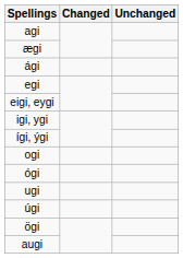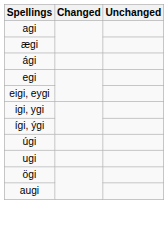 <table class="wikitable" style="text-align: center;">
 <tr>
 <th>Spellings</th>
 <th>Changed</th>
 <th>Unchanged</th>
 </tr>
 <tr>
 <td>agi</td>
 <td rowspan="2"></td>
 <td></td>
 </tr>
 <tr>
 <td>ægi</td>
 <td></td>
 </tr>
 <tr>
 <td>ági</td>
 <td></td>
 <td></td>
 </tr>
 <tr>
 <td>egi</td>
 <td rowspan="2"></td>
 <td></td>
 </tr>
 <tr>
 <td>eigi, eygi</td>
 <td></td>
 </tr>
 <tr>
 <td>igi, ygi</td>
 <td rowspan="2"></td>
 <td></td>
 </tr>
 <tr>
 <td>ígi, ýgi</td>
 <td></td>
 </tr>
 <tr>
-<td>ogi</td>
-<td></td>
-<td></td>
-</tr>
-<tr>
-<td>ógi</td>
+<td>úgi</td>
 <td></td>
 <td></td>
 </tr>
 <tr>
 <td>ugi</td>
-<td></td>
-<td></td>
-</tr>
-<tr>
-<td>úgi</td>
 <td></td>
 <td></td>
 </tr>
 <tr>
 <td>ögi</td>
 <td rowspan="2"></td>
 <td></td>
 </tr>
 <tr>
 <td>augi</td>
 <td></td>
 </tr>
 </table>
